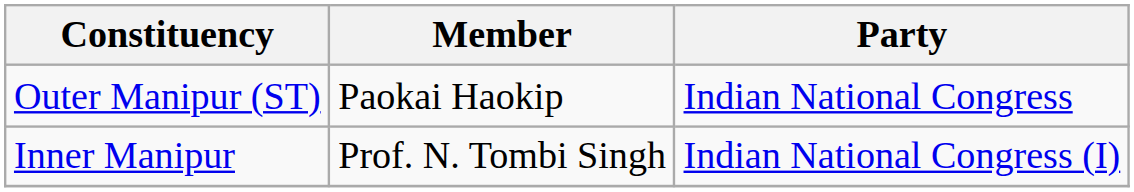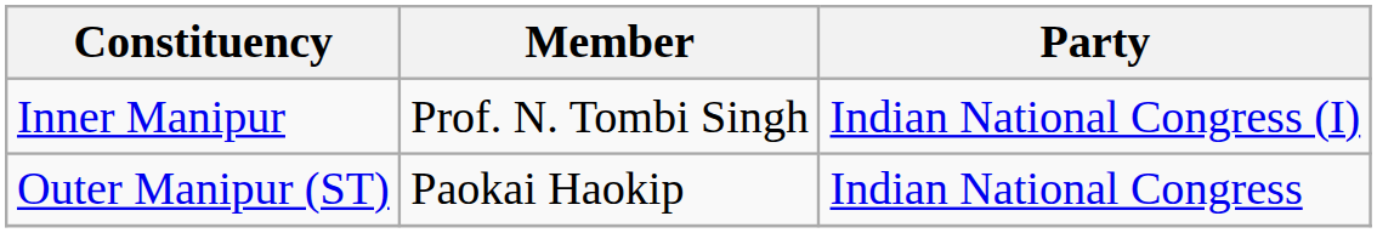 <table class="wikitable sortable">
 <tr>
 <th>Constituency</th>
 <th>Member</th>
 <th>Party</th>
 </tr>
 <tr>
+<td><a href='#'>Inner Manipur</a></td>
+<td>Prof. N. Tombi Singh</td>
+<td><a href='#'>Indian National Congress (I)</a></td>
+</tr>
+<tr>
 <td><a href='#'>Outer Manipur (ST)</a></td>
 <td>Paokai Haokip</td>
 <td><a href='#'>Indian National Congress</a></td>
 </tr>
 <tr>
-<td><a href='#'>Inner Manipur</a></td>
-<td>Prof. N. Tombi Singh</td>
-<td><a href='#'>Indian National Congress (I)</a></td>
-</tr>
-<tr>
 </tr>
 </table>
